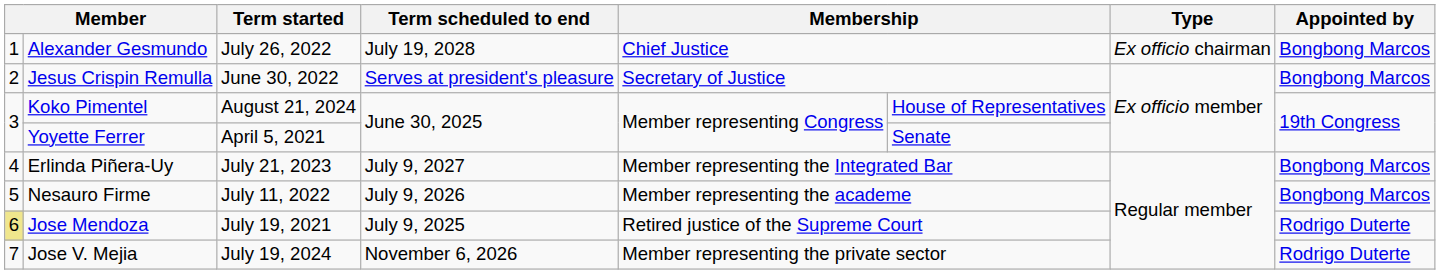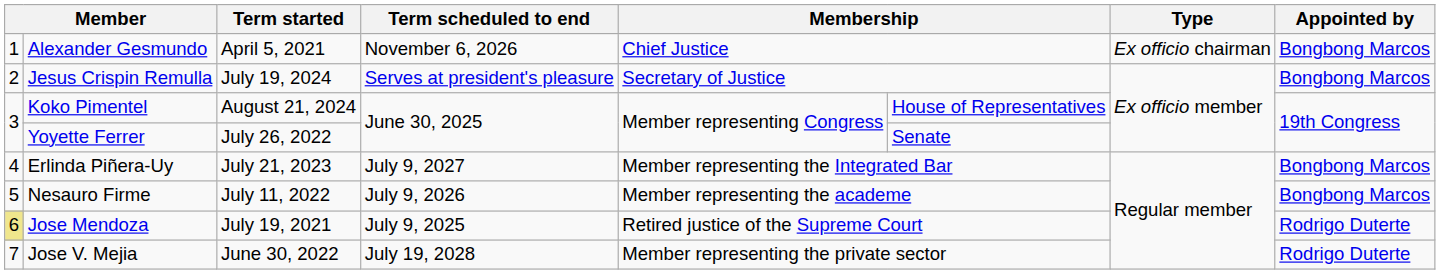 <table class="wikitable">
 <tr>
 <th colspan="2">Member</th>
 <th>Term started</th>
 <th>Term scheduled to end</th>
 <th colspan="2">Membership</th>
 <th>Type</th>
 <th>Appointed by</th>
 </tr>
 <tr>
 <td>1</td>
 <td><a href='#'>Alexander Gesmundo</a></td>
-<td>July 26, 2022</td>
-<td>July 19, 2028</td>
+<td>April 5, 2021</td>
+<td>November 6, 2026</td>
 <td colspan="2"><a href='#'>Chief Justice</a></td>
 <td><em>Ex officio</em> chairman</td>
 <td><a href='#'>Bongbong Marcos</a></td>
 </tr>
 <tr>
 <td>2</td>
 <td><a href='#'>Jesus Crispin Remulla</a></td>
-<td>June 30, 2022</td>
+<td>July 19, 2024</td>
 <td><a href='#'>Serves at president's pleasure</a></td>
 <td colspan="2"><a href='#'>Secretary of Justice</a></td>
 <td rowspan="3"><em>Ex officio</em> member</td>
 <td><a href='#'>Bongbong Marcos</a></td>
 </tr>
 <tr>
 <td rowspan="2">3</td>
 <td><a href='#'>Koko Pimentel</a></td>
 <td>August 21, 2024</td>
 <td rowspan="2">June 30, 2025</td>
 <td rowspan="2">Member representing <a href='#'>Congress</a></td>
 <td><a href='#'>House of Representatives</a></td>
 <td rowspan="2"><a href='#'>19th Congress</a></td>
 </tr>
 <tr>
 <td><a href='#'>Yoyette Ferrer</a></td>
-<td>April 5, 2021</td>
+<td>July 26, 2022</td>
 <td><a href='#'>Senate</a></td>
 </tr>
 <tr>
 <td>4</td>
 <td>Erlinda Piñera-Uy</td>
 <td>July 21, 2023</td>
 <td>July 9, 2027</td>
 <td colspan="2">Member representing the <a href='#'>Integrated Bar</a></td>
 <td rowspan="4">Regular member</td>
 <td><a href='#'>Bongbong Marcos</a></td>
 </tr>
 <tr>
 <td>5</td>
 <td>Nesauro Firme</td>
 <td>July 11, 2022</td>
 <td>July 9, 2026</td>
 <td colspan="2">Member representing the <a href='#'>academe</a></td>
 <td><a href='#'>Bongbong Marcos</a></td>
 </tr>
 <tr>
 <td style="background: khaki;">6</td>
 <td><a href='#'>Jose Mendoza</a></td>
 <td>July 19, 2021</td>
 <td>July 9, 2025</td>
 <td colspan="2">Retired justice of the <a href='#'>Supreme Court</a></td>
 <td><a href='#'>Rodrigo Duterte</a></td>
 </tr>
 <tr>
 <td>7</td>
 <td>Jose V. Mejia</td>
-<td>July 19, 2024</td>
-<td>November 6, 2026</td>
+<td>June 30, 2022</td>
+<td>July 19, 2028</td>
 <td colspan="2">Member representing the private sector</td>
 <td><a href='#'>Rodrigo Duterte</a></td>
 </tr>
 </table>
